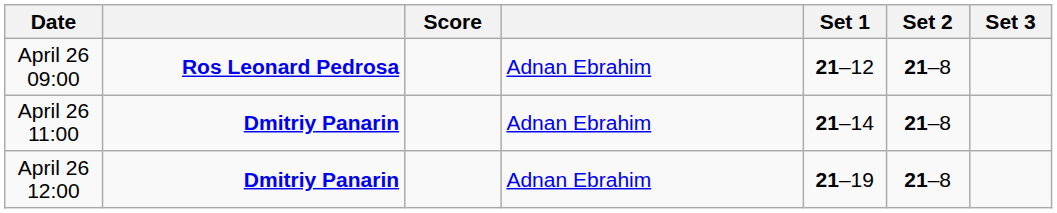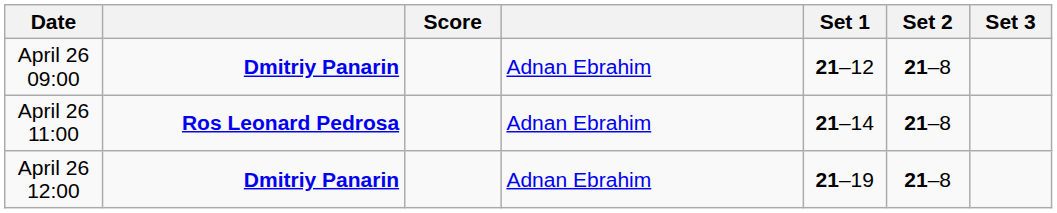 <table class="wikitable" style="text-align: center; font-size:90%">
 <tr>
 <th width="60">Date</th>
 <th align="right" width="200"></th>
 <th width="60">Score</th>
 <th align="left" width="200"></th>
 <th width="50">Set 1</th>
 <th width="50">Set 2</th>
 <th width="50">Set 3</th>
 </tr>
 <tr>
 <td>April 26<br>09:00</td>
-<td align="right"><strong><a href='#'>Ros Leonard Pedrosa</a> </strong></td>
+<td align="right"><strong><a href='#'>Dmitriy Panarin</a> </strong></td>
 <td align="center"></td>
 <td align="left"> <a href='#'>Adnan Ebrahim</a></td>
 <td><strong>21</strong>–12</td>
 <td><strong>21</strong>–8</td>
 <td></td>
 </tr>
 <tr>
 <td>April 26<br>11:00</td>
-<td align="right"><strong><a href='#'>Dmitriy Panarin</a> </strong></td>
+<td align="right"><strong><a href='#'>Ros Leonard Pedrosa</a> </strong></td>
 <td align="center"></td>
 <td align="left"> <a href='#'>Adnan Ebrahim</a></td>
 <td><strong>21</strong>–14</td>
 <td><strong>21</strong>–8</td>
 <td></td>
 </tr>
 <tr>
 <td>April 26<br>12:00</td>
 <td align="right"><strong><a href='#'>Dmitriy Panarin</a> </strong></td>
 <td align="center"></td>
 <td align="left"> <a href='#'>Adnan Ebrahim</a></td>
 <td><strong>21</strong>–19</td>
 <td><strong>21</strong>–8</td>
 <td></td>
 </tr>
 </table>
